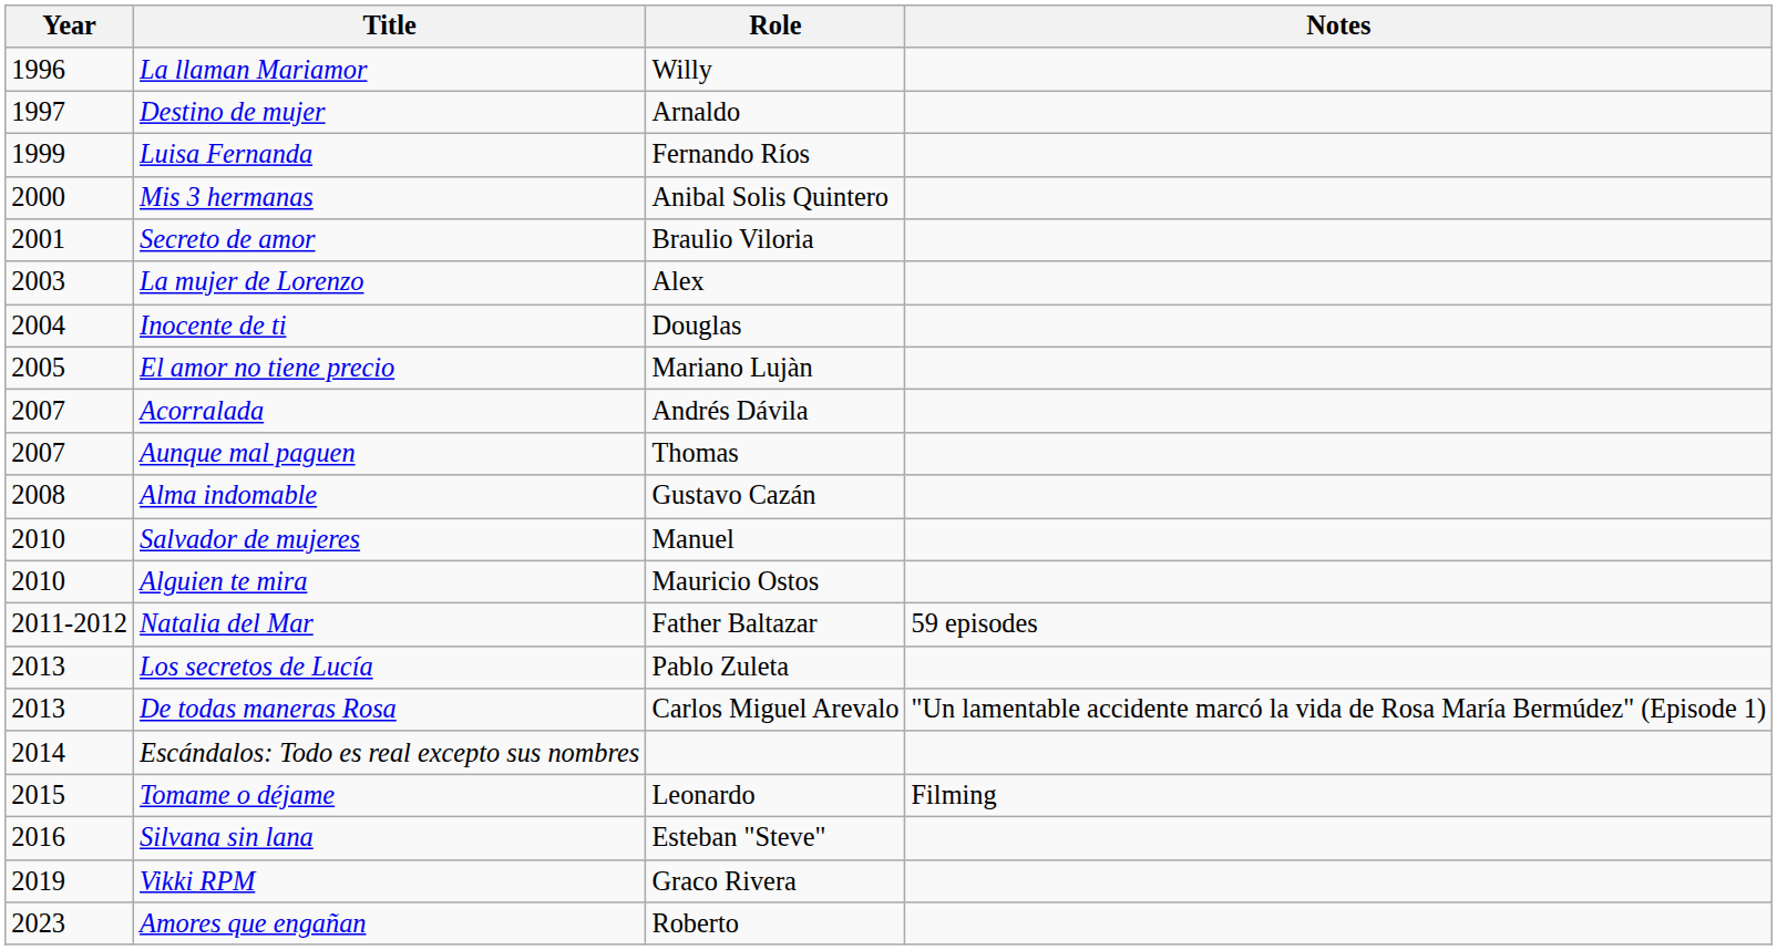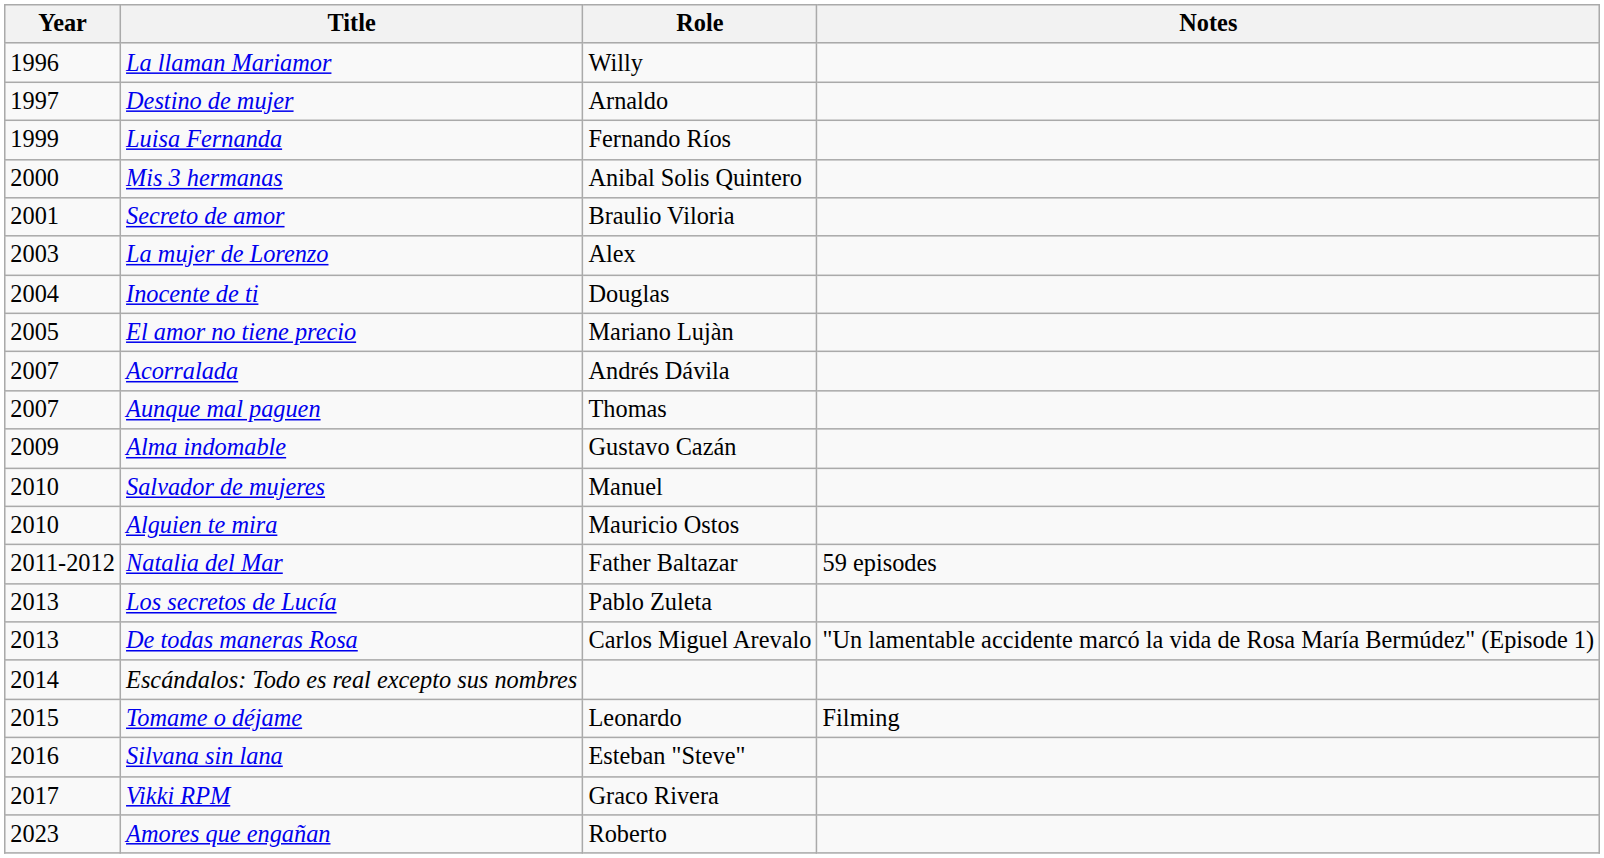 <table class="wikitable sortable">
 <tr>
 <th>Year</th>
 <th>Title</th>
 <th>Role</th>
 <th>Notes</th>
 </tr>
 <tr>
 <td>1996</td>
 <td><em><a href='#'>La llaman Mariamor</a></em></td>
 <td>Willy</td>
 <td></td>
 </tr>
 <tr>
 <td>1997</td>
 <td><em><a href='#'>Destino de mujer</a></em></td>
 <td>Arnaldo</td>
 <td></td>
 </tr>
 <tr>
 <td>1999</td>
 <td><em><a href='#'>Luisa Fernanda</a></em></td>
 <td>Fernando Ríos</td>
 <td></td>
 </tr>
 <tr>
 <td>2000</td>
 <td><em><a href='#'>Mis 3 hermanas</a></em></td>
 <td>Anibal Solis Quintero</td>
 <td></td>
 </tr>
 <tr>
 <td>2001</td>
 <td><em><a href='#'>Secreto de amor</a></em></td>
 <td>Braulio Viloria</td>
 <td></td>
 </tr>
 <tr>
 <td>2003</td>
 <td><em><a href='#'>La mujer de Lorenzo</a></em></td>
 <td>Alex</td>
 <td></td>
 </tr>
 <tr>
 <td>2004</td>
 <td><em><a href='#'>Inocente de ti</a></em></td>
 <td>Douglas</td>
 <td></td>
 </tr>
 <tr>
 <td>2005</td>
 <td><em><a href='#'>El amor no tiene precio</a></em></td>
 <td>Mariano Lujàn</td>
 <td></td>
 </tr>
 <tr>
 <td>2007</td>
 <td><em><a href='#'>Acorralada</a></em></td>
 <td>Andrés Dávila</td>
 <td></td>
 </tr>
 <tr>
 <td>2007</td>
 <td><em><a href='#'>Aunque mal paguen</a></em></td>
 <td>Thomas</td>
 <td></td>
 </tr>
 <tr>
-<td>2008</td>
+<td>2009</td>
 <td><em><a href='#'>Alma indomable</a></em></td>
 <td>Gustavo Cazán</td>
 <td></td>
 </tr>
 <tr>
 <td>2010</td>
 <td><em><a href='#'>Salvador de mujeres</a></em></td>
 <td>Manuel</td>
 <td></td>
 </tr>
 <tr>
 <td>2010</td>
 <td><em><a href='#'>Alguien te mira</a></em></td>
 <td>Mauricio Ostos</td>
 <td></td>
 </tr>
 <tr>
 <td>2011-2012</td>
 <td><em><a href='#'>Natalia del Mar</a></em></td>
 <td>Father Baltazar</td>
 <td>59 episodes</td>
 </tr>
 <tr>
 <td>2013</td>
 <td><em><a href='#'>Los secretos de Lucía</a></em></td>
 <td>Pablo Zuleta</td>
 <td></td>
 </tr>
 <tr>
 <td>2013</td>
 <td><em><a href='#'>De todas maneras Rosa</a></em></td>
 <td>Carlos Miguel Arevalo</td>
 <td>"Un lamentable accidente marcó la vida de Rosa María Bermúdez" (Episode 1)</td>
 </tr>
 <tr>
 <td>2014</td>
 <td><em>Escándalos: Todo es real excepto sus nombres</em></td>
 <td></td>
 <td></td>
 </tr>
 <tr>
 <td>2015</td>
 <td><em><a href='#'>Tomame o déjame</a></em></td>
 <td>Leonardo</td>
 <td>Filming</td>
 </tr>
 <tr>
 <td>2016</td>
 <td><em><a href='#'>Silvana sin lana</a></em></td>
 <td>Esteban "Steve"</td>
 <td></td>
 </tr>
 <tr>
-<td>2019</td>
+<td>2017</td>
 <td><em><a href='#'>Vikki RPM</a></em></td>
 <td>Graco Rivera</td>
 <td></td>
 </tr>
 <tr>
 <td>2023</td>
 <td><em><a href='#'>Amores que engañan</a></em></td>
 <td>Roberto</td>
 <td></td>
 </tr>
 </table>
